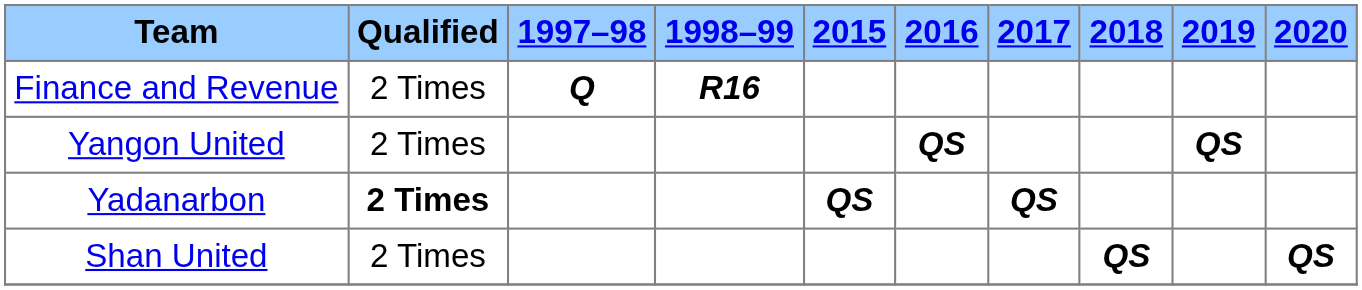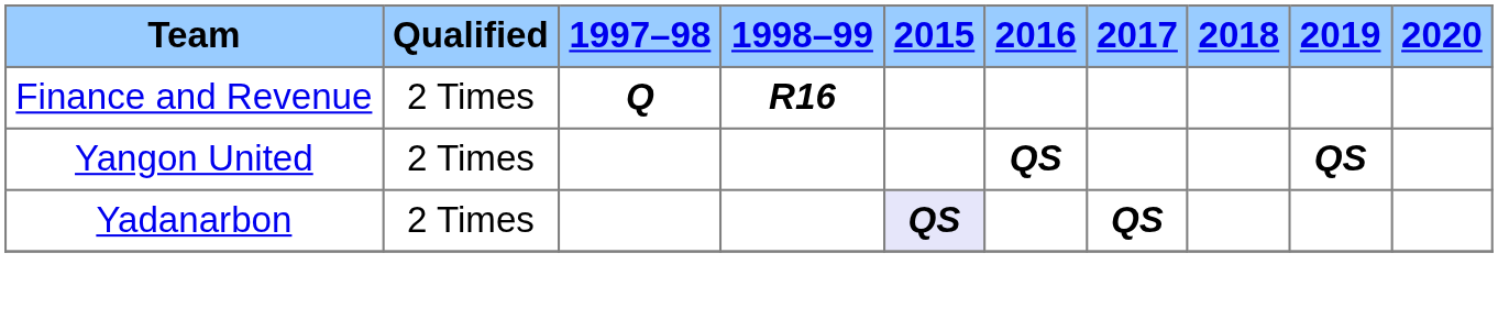 <table border="1" cellpadding="4" cellspacing="0" style="text-align:center; border-collapse:collapse;">
 <tr style="background:#99CCFF;">
 <th>Team</th>
 <th>Qualified</th>
 <th><a href='#'>1997–98</a></th>
 <th><a href='#'>1998–99</a></th>
 <th><a href='#'>2015</a></th>
 <th><a href='#'>2016</a></th>
 <th><a href='#'>2017</a></th>
 <th><a href='#'>2018</a></th>
 <th><a href='#'>2019</a></th>
 <th><a href='#'>2020</a></th>
 </tr>
 <tr>
 <td><a href='#'>Finance and Revenue</a></td>
 <td>2 Times</td>
 <td><strong><em>Q</em></strong></td>
 <td><strong><em>R16</em></strong></td>
 <td></td>
 <td></td>
 <td></td>
 <td></td>
 <td></td>
 <td></td>
 </tr>
 <tr>
 <td><a href='#'>Yangon United</a></td>
 <td>2 Times</td>
 <td></td>
 <td></td>
 <td></td>
 <td><strong><em>QS</em></strong></td>
 <td></td>
 <td></td>
 <td><strong><em>QS</em></strong></td>
 <td></td>
 </tr>
 <tr>
 <td><a href='#'>Yadanarbon</a></td>
-<td><strong>2 Times</strong></td>
+<td>2 Times</td>
 <td></td>
 <td></td>
-<td><strong><em>QS</em></strong></td>
+<td style="background: lavender;"><strong><em>QS</em></strong></td>
 <td></td>
 <td><strong><em>QS</em></strong></td>
 <td></td>
 <td></td>
 <td></td>
 </tr>
 <tr>
-<td><a href='#'>Shan United</a></td>
-<td>2 Times</td>
-<td></td>
-<td></td>
-<td></td>
-<td></td>
-<td></td>
-<td><strong><em>QS</em></strong></td>
-<td></td>
-<td><strong><em>QS</em></strong></td>
-</tr>
-<tr>
 </tr>
 </table>
